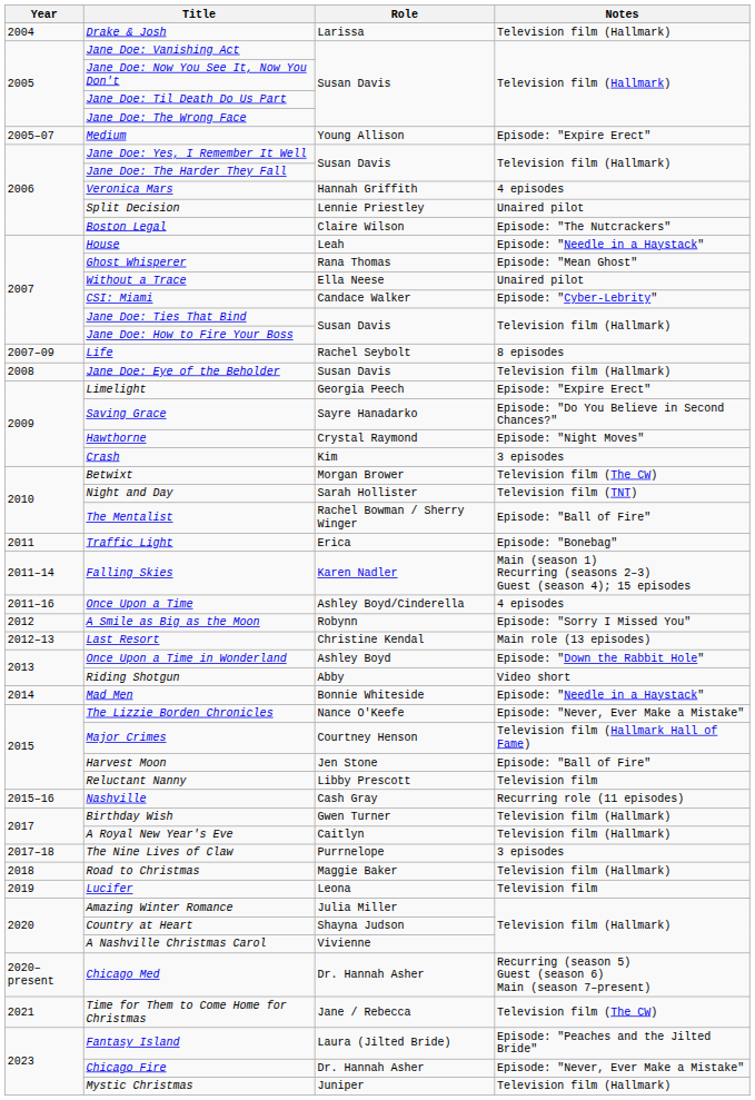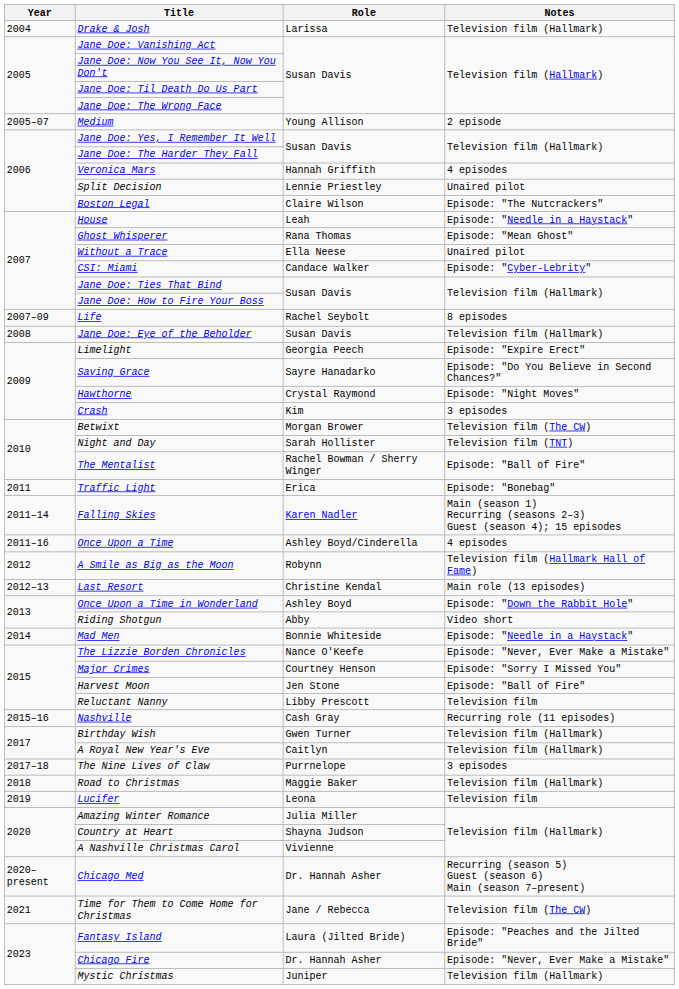 <table class="wikitable sortable">
 <tr>
 <th>Year</th>
 <th>Title</th>
 <th>Role</th>
 <th class="unsortable">Notes</th>
 </tr>
 <tr>
 <td>2004</td>
 <td><em><a href='#'>Drake & Josh</a></em></td>
 <td>Larissa</td>
 <td>Television film (Hallmark)</td>
 </tr>
 <tr>
 <td rowspan=4>2005</td>
 <td><em><a href='#'>Jane Doe: Vanishing Act</a></em></td>
 <td rowspan=4>Susan Davis</td>
 <td rowspan=4>Television film (<a href='#'>Hallmark</a>)</td>
 </tr>
 <tr>
 <td><em><a href='#'>Jane Doe: Now You See It, Now You Don't</a></em></td>
 </tr>
 <tr>
 <td><em><a href='#'>Jane Doe: Til Death Do Us Part</a></em></td>
 </tr>
 <tr>
 <td><em><a href='#'>Jane Doe: The Wrong Face</a></em></td>
 </tr>
 <tr>
 <td>2005–07</td>
 <td><em><a href='#'>Medium</a></em></td>
 <td>Young Allison</td>
-<td>Episode: "Expire Erect"</td>
+<td>2 episode</td>
 </tr>
 <tr>
 <td rowspan=5>2006</td>
 <td><em><a href='#'>Jane Doe: Yes, I Remember It Well</a></em></td>
 <td rowspan=2>Susan Davis</td>
 <td rowspan=2>Television film (Hallmark)</td>
 </tr>
 <tr>
 <td><em><a href='#'>Jane Doe: The Harder They Fall</a></em></td>
 </tr>
 <tr>
 <td><em><a href='#'>Veronica Mars</a></em></td>
 <td>Hannah Griffith</td>
 <td>4 episodes</td>
 </tr>
 <tr>
 <td><em>Split Decision</em></td>
 <td>Lennie Priestley</td>
 <td>Unaired pilot</td>
 </tr>
 <tr>
 <td><em><a href='#'>Boston Legal</a></em></td>
 <td>Claire Wilson</td>
 <td>Episode: "The Nutcrackers"</td>
 </tr>
 <tr>
 <td rowspan=6>2007</td>
 <td><em><a href='#'>House</a></em></td>
 <td>Leah</td>
 <td>Episode: "<a href='#'>Needle in a Haystack</a>"</td>
 </tr>
 <tr>
 <td><em><a href='#'>Ghost Whisperer</a></em></td>
 <td>Rana Thomas</td>
 <td>Episode: "Mean Ghost"</td>
 </tr>
 <tr>
 <td><em><a href='#'>Without a Trace</a></em></td>
 <td>Ella Neese</td>
 <td>Unaired pilot</td>
 </tr>
 <tr>
 <td><em><a href='#'>CSI: Miami</a></em></td>
 <td>Candace Walker</td>
 <td>Episode: "<a href='#'>Cyber-Lebrity</a>"</td>
 </tr>
 <tr>
 <td><em><a href='#'>Jane Doe: Ties That Bind</a></em></td>
 <td rowspan=2>Susan Davis</td>
 <td rowspan=2>Television film (Hallmark)</td>
 </tr>
 <tr>
 <td><em><a href='#'>Jane Doe: How to Fire Your Boss</a></em></td>
 </tr>
 <tr>
 <td>2007–09</td>
 <td><em><a href='#'>Life</a></em></td>
 <td>Rachel Seybolt</td>
 <td>8 episodes</td>
 </tr>
 <tr>
 <td>2008</td>
 <td><em><a href='#'>Jane Doe: Eye of the Beholder</a></em></td>
 <td>Susan Davis</td>
 <td>Television film (Hallmark)</td>
 </tr>
 <tr>
 <td rowspan=4>2009</td>
 <td><em>Limelight</em></td>
 <td>Georgia Peech</td>
 <td>Episode: "Expire Erect"</td>
 </tr>
 <tr>
 <td><em><a href='#'>Saving Grace</a></em></td>
 <td>Sayre Hanadarko</td>
 <td>Episode: "Do You Believe in Second Chances?"</td>
 </tr>
 <tr>
 <td><em><a href='#'>Hawthorne</a></em></td>
 <td>Crystal Raymond</td>
 <td>Episode: "Night Moves"</td>
 </tr>
 <tr>
 <td><em><a href='#'>Crash</a></em></td>
 <td>Kim</td>
 <td>3 episodes</td>
 </tr>
 <tr>
 <td rowspan=3>2010</td>
 <td><em>Betwixt</em></td>
 <td>Morgan Brower</td>
 <td>Television film (<a href='#'>The CW</a>)</td>
 </tr>
 <tr>
 <td><em>Night and Day</em></td>
 <td>Sarah Hollister</td>
 <td>Television film (<a href='#'>TNT</a>)</td>
 </tr>
 <tr>
 <td><em><a href='#'>The Mentalist</a></em></td>
 <td>Rachel Bowman / Sherry Winger</td>
 <td>Episode: "Ball of Fire"</td>
 </tr>
 <tr>
 <td>2011</td>
 <td><em><a href='#'>Traffic Light</a></em></td>
 <td>Erica</td>
 <td>Episode: "Bonebag"</td>
 </tr>
 <tr>
 <td>2011–14</td>
 <td><em><a href='#'>Falling Skies</a></em></td>
 <td><a href='#'>Karen Nadler</a></td>
 <td>Main (season 1)<br> Recurring (seasons 2–3)<br> Guest (season 4); 15 episodes</td>
 </tr>
 <tr>
 <td>2011–16</td>
 <td><em><a href='#'>Once Upon a Time</a></em></td>
 <td>Ashley Boyd/Cinderella</td>
 <td>4 episodes</td>
 </tr>
 <tr>
 <td>2012</td>
 <td><em><a href='#'>A Smile as Big as the Moon</a></em></td>
 <td>Robynn</td>
-<td>Episode: "Sorry I Missed You"</td>
+<td>Television film (<a href='#'>Hallmark Hall of Fame</a>)</td>
 </tr>
 <tr>
 <td>2012–13</td>
 <td><em><a href='#'>Last Resort</a></em></td>
 <td>Christine Kendal</td>
 <td>Main role (13 episodes)</td>
 </tr>
 <tr>
 <td rowspan=2>2013</td>
 <td><em><a href='#'>Once Upon a Time in Wonderland</a></em></td>
 <td>Ashley Boyd</td>
 <td>Episode: "<a href='#'>Down the Rabbit Hole</a>"</td>
 </tr>
 <tr>
 <td><em>Riding Shotgun</em></td>
 <td>Abby</td>
 <td>Video short</td>
 </tr>
 <tr>
 <td>2014</td>
 <td><em><a href='#'>Mad Men</a></em></td>
 <td>Bonnie Whiteside</td>
 <td>Episode: "<a href='#'>Needle in a Haystack</a>"</td>
 </tr>
 <tr>
 <td rowspan=4>2015</td>
 <td><em><a href='#'>The Lizzie Borden Chronicles</a></em></td>
 <td>Nance O'Keefe</td>
 <td>Episode: "Never, Ever Make a Mistake"</td>
 </tr>
 <tr>
 <td><em><a href='#'>Major Crimes</a></em></td>
 <td>Courtney Henson</td>
-<td>Television film (<a href='#'>Hallmark Hall of Fame</a>)</td>
+<td>Episode: "Sorry I Missed You"</td>
 </tr>
 <tr>
 <td><em>Harvest Moon</em></td>
 <td>Jen Stone</td>
 <td>Episode: "Ball of Fire"</td>
 </tr>
 <tr>
 <td><em>Reluctant Nanny</em></td>
 <td>Libby Prescott</td>
 <td>Television film</td>
 </tr>
 <tr>
 <td>2015–16</td>
 <td><em><a href='#'>Nashville</a></em></td>
 <td>Cash Gray</td>
 <td>Recurring role (11 episodes)</td>
 </tr>
 <tr>
 <td rowspan=2>2017</td>
 <td><em>Birthday Wish</em></td>
 <td>Gwen Turner</td>
 <td>Television film (Hallmark)</td>
 </tr>
 <tr>
 <td><em>A Royal New Year's Eve</em></td>
 <td>Caitlyn</td>
 <td>Television film (Hallmark)</td>
 </tr>
 <tr>
 <td>2017–18</td>
 <td><em>The Nine Lives of Claw</em></td>
 <td>Purrnelope</td>
 <td>3 episodes</td>
 </tr>
 <tr>
 <td>2018</td>
 <td><em>Road to Christmas</em></td>
 <td>Maggie Baker</td>
 <td>Television film (Hallmark)</td>
 </tr>
 <tr>
 <td>2019</td>
 <td><em><a href='#'>Lucifer</a></em></td>
 <td>Leona</td>
 <td>Television film</td>
 </tr>
 <tr>
 <td rowspan=3>2020</td>
 <td><em>Amazing Winter Romance</em></td>
 <td>Julia Miller</td>
 <td rowspan=3>Television film (Hallmark)</td>
 </tr>
 <tr>
 <td><em>Country at Heart</em></td>
 <td>Shayna Judson</td>
 </tr>
 <tr>
 <td><em>A Nashville Christmas Carol</em></td>
 <td>Vivienne</td>
 </tr>
 <tr>
 <td>2020–present</td>
 <td><em><a href='#'>Chicago Med</a></em></td>
 <td>Dr. Hannah Asher</td>
 <td>Recurring (season 5)<br> Guest (season 6)<br> Main (season 7–present)</td>
 </tr>
 <tr>
 <td>2021</td>
 <td><em>Time for Them to Come Home for Christmas</em></td>
 <td>Jane / Rebecca</td>
 <td>Television film (<a href='#'>The CW</a>)</td>
 </tr>
 <tr>
 <td rowspan=3>2023</td>
 <td><em><a href='#'>Fantasy Island</a></em></td>
 <td>Laura (Jilted Bride)</td>
 <td>Episode: "Peaches and the Jilted Bride"</td>
 </tr>
 <tr>
 <td><em><a href='#'>Chicago Fire</a></em></td>
 <td>Dr. Hannah Asher</td>
 <td>Episode: "Never, Ever Make a Mistake"</td>
 </tr>
 <tr>
 <td><em>Mystic Christmas</em></td>
 <td>Juniper</td>
 <td>Television film (Hallmark)</td>
 </tr>
 </table>
